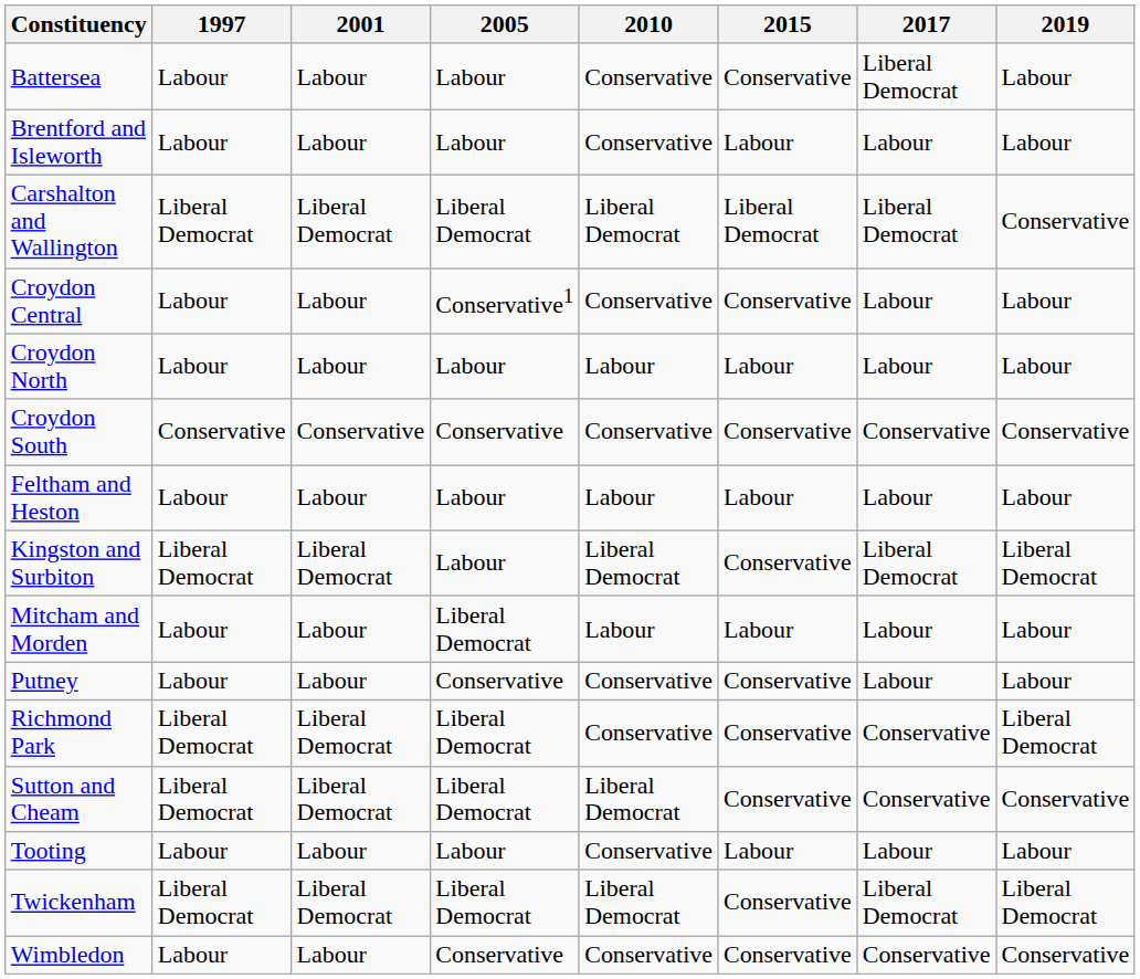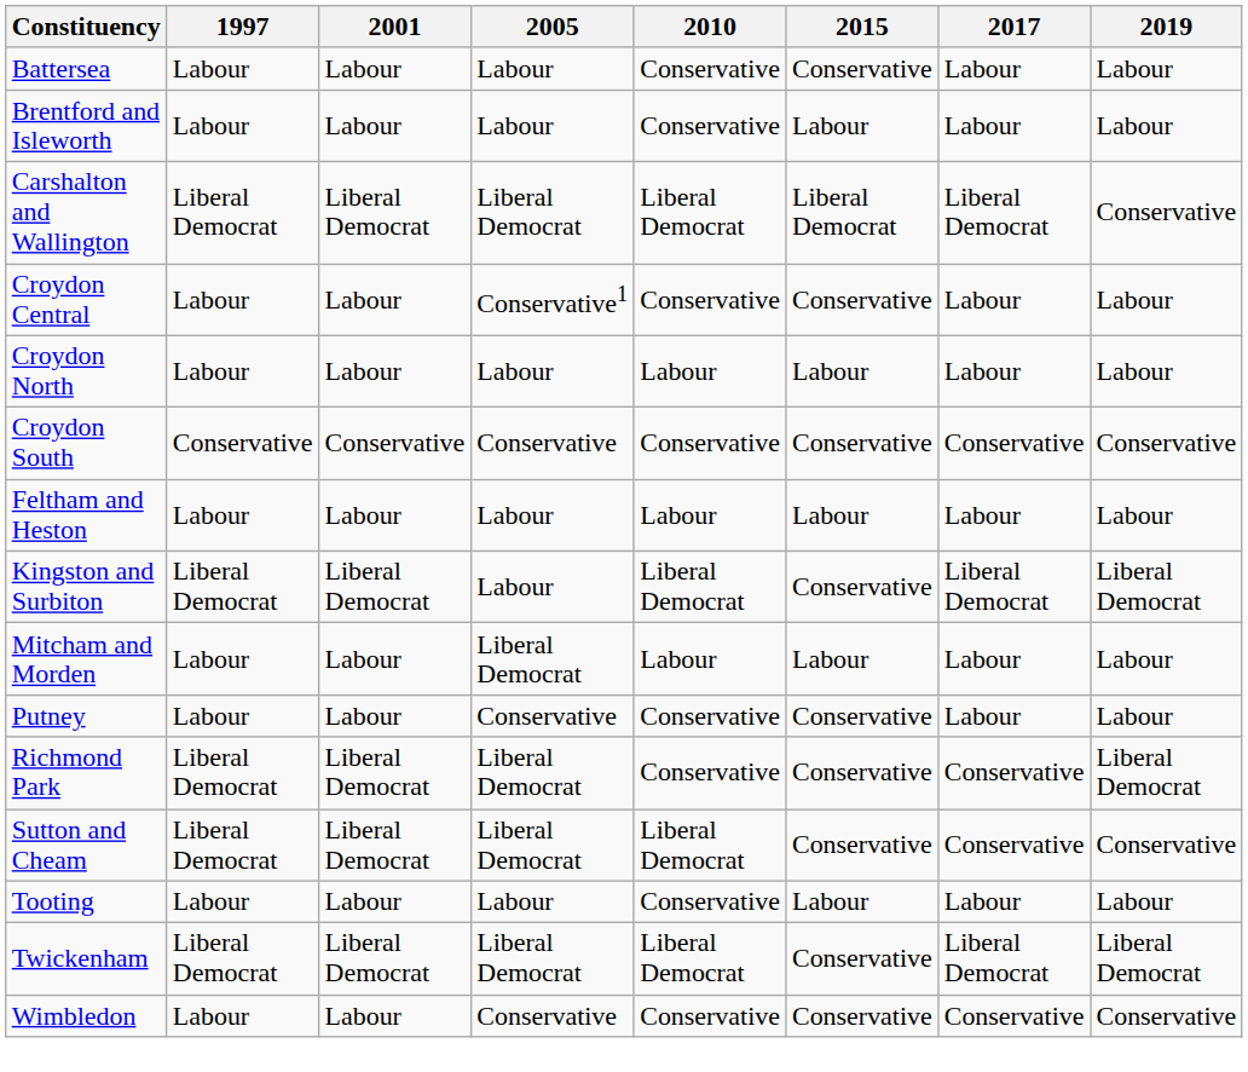 <table class="wikitable">
 <tr>
 <th>Constituency</th>
 <th>1997</th>
 <th>2001</th>
 <th>2005</th>
 <th>2010</th>
 <th>2015</th>
 <th>2017</th>
 <th>2019</th>
 </tr>
 <tr>
 <td><a href='#'>Battersea</a></td>
 <td bgcolor=>Labour</td>
 <td bgcolor=>Labour</td>
 <td bgcolor=>Labour</td>
 <td bgcolor=>Conservative</td>
 <td bgcolor=>Conservative</td>
-<td bgcolor=>Liberal Democrat</td>
+<td bgcolor=>Labour</td>
 <td bgcolor=>Labour</td>
 </tr>
 <tr>
 <td><a href='#'>Brentford and Isleworth</a></td>
 <td bgcolor=>Labour</td>
 <td bgcolor=>Labour</td>
 <td bgcolor=>Labour</td>
 <td bgcolor=>Conservative</td>
 <td bgcolor=>Labour</td>
 <td bgcolor=>Labour</td>
 <td bgcolor=>Labour</td>
 </tr>
 <tr>
 <td><a href='#'>Carshalton and Wallington</a></td>
 <td bgcolor=>Liberal Democrat</td>
 <td bgcolor=>Liberal Democrat</td>
 <td bgcolor=>Liberal Democrat</td>
 <td bgcolor=>Liberal Democrat</td>
 <td bgcolor=>Liberal Democrat</td>
 <td bgcolor=>Liberal Democrat</td>
 <td bgcolor=>Conservative</td>
 </tr>
 <tr>
 <td><a href='#'>Croydon Central</a></td>
 <td bgcolor=>Labour</td>
 <td bgcolor=>Labour</td>
 <td bgcolor=>Conservative<sup>1</sup></td>
 <td bgcolor=>Conservative</td>
 <td bgcolor=>Conservative</td>
 <td bgcolor=>Labour</td>
 <td bgcolor=>Labour</td>
 </tr>
 <tr>
 <td><a href='#'>Croydon North</a></td>
 <td bgcolor=>Labour</td>
 <td bgcolor=>Labour</td>
 <td bgcolor=>Labour</td>
 <td bgcolor=>Labour</td>
 <td bgcolor=>Labour</td>
 <td bgcolor=>Labour</td>
 <td bgcolor=>Labour</td>
 </tr>
 <tr>
 <td><a href='#'>Croydon South</a></td>
 <td bgcolor=>Conservative</td>
 <td bgcolor=>Conservative</td>
 <td bgcolor=>Conservative</td>
 <td bgcolor=>Conservative</td>
 <td bgcolor=>Conservative</td>
 <td bgcolor=>Conservative</td>
 <td bgcolor=>Conservative</td>
 </tr>
 <tr>
 <td><a href='#'>Feltham and Heston</a></td>
 <td bgcolor=>Labour</td>
 <td bgcolor=>Labour</td>
 <td bgcolor=>Labour</td>
 <td bgcolor=>Labour</td>
 <td bgcolor=>Labour</td>
 <td bgcolor=>Labour</td>
 <td bgcolor=>Labour</td>
 </tr>
 <tr>
 <td><a href='#'>Kingston and Surbiton</a></td>
 <td bgcolor=>Liberal Democrat</td>
 <td bgcolor=>Liberal Democrat</td>
 <td bgcolor=>Labour</td>
 <td bgcolor=>Liberal Democrat</td>
 <td bgcolor=>Conservative</td>
 <td bgcolor=>Liberal Democrat</td>
 <td bgcolor=>Liberal Democrat</td>
 </tr>
 <tr>
 <td><a href='#'>Mitcham and Morden</a></td>
 <td bgcolor=>Labour</td>
 <td bgcolor=>Labour</td>
 <td bgcolor=>Liberal Democrat</td>
 <td bgcolor=>Labour</td>
 <td bgcolor=>Labour</td>
 <td bgcolor=>Labour</td>
 <td bgcolor=>Labour</td>
 </tr>
 <tr>
 <td><a href='#'>Putney</a></td>
 <td bgcolor=>Labour</td>
 <td bgcolor=>Labour</td>
 <td bgcolor=>Conservative</td>
 <td bgcolor=>Conservative</td>
 <td bgcolor=>Conservative</td>
 <td bgcolor=>Labour</td>
 <td bgcolor=>Labour</td>
 </tr>
 <tr>
 <td><a href='#'>Richmond Park</a></td>
 <td bgcolor=>Liberal Democrat</td>
 <td bgcolor=>Liberal Democrat</td>
 <td bgcolor=>Liberal Democrat</td>
 <td bgcolor=>Conservative</td>
 <td bgcolor=>Conservative</td>
 <td bgcolor=>Conservative</td>
 <td bgcolor=>Liberal Democrat</td>
 </tr>
 <tr>
 <td><a href='#'>Sutton and Cheam</a></td>
 <td bgcolor=>Liberal Democrat</td>
 <td bgcolor=>Liberal Democrat</td>
 <td bgcolor=>Liberal Democrat</td>
 <td bgcolor=>Liberal Democrat</td>
 <td bgcolor=>Conservative</td>
 <td bgcolor=>Conservative</td>
 <td bgcolor=>Conservative</td>
 </tr>
 <tr>
 <td><a href='#'>Tooting</a></td>
 <td bgcolor=>Labour</td>
 <td bgcolor=>Labour</td>
 <td bgcolor=>Labour</td>
 <td bgcolor=>Conservative</td>
 <td bgcolor=>Labour</td>
 <td bgcolor=>Labour</td>
 <td bgcolor=>Labour</td>
 </tr>
 <tr>
 <td><a href='#'>Twickenham</a></td>
 <td bgcolor=>Liberal Democrat</td>
 <td bgcolor=>Liberal Democrat</td>
 <td bgcolor=>Liberal Democrat</td>
 <td bgcolor=>Liberal Democrat</td>
 <td bgcolor=>Conservative</td>
 <td bgcolor=>Liberal Democrat</td>
 <td bgcolor=>Liberal Democrat</td>
 </tr>
 <tr>
 <td><a href='#'>Wimbledon</a></td>
 <td bgcolor=>Labour</td>
 <td bgcolor=>Labour</td>
 <td bgcolor=>Conservative</td>
 <td bgcolor=>Conservative</td>
 <td bgcolor=>Conservative</td>
 <td bgcolor=>Conservative</td>
 <td bgcolor=>Conservative</td>
 </tr>
 </table>
